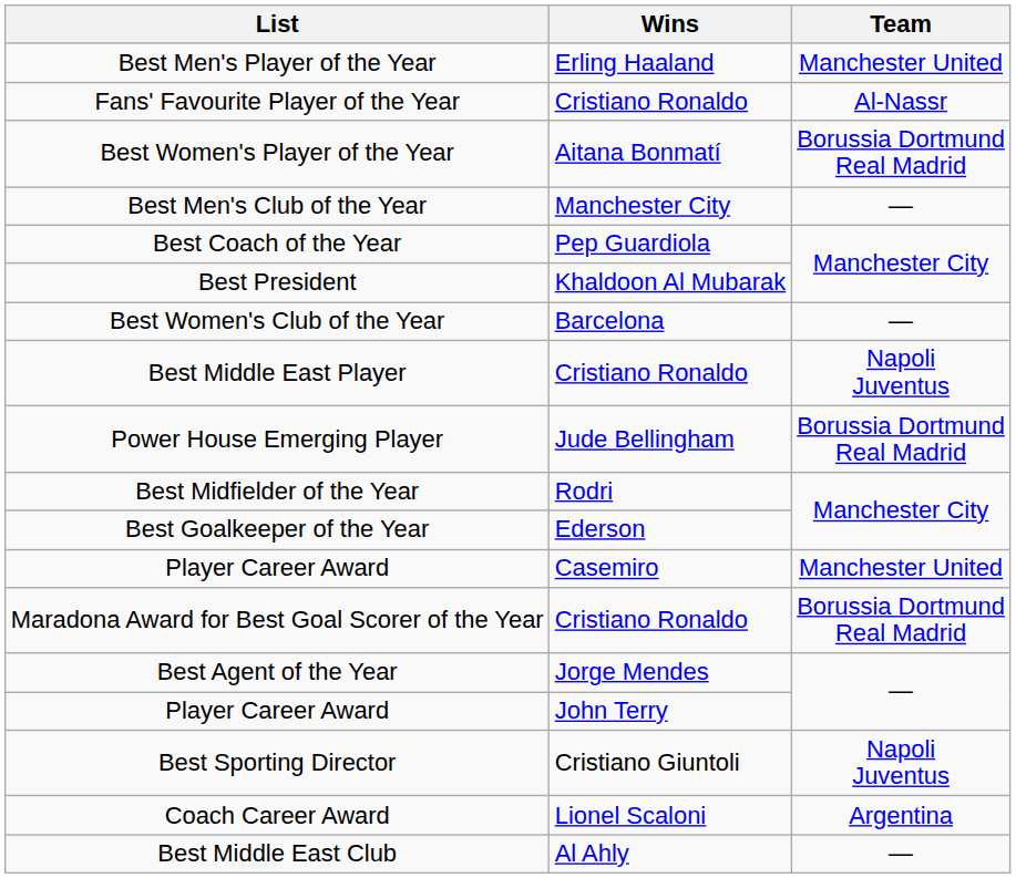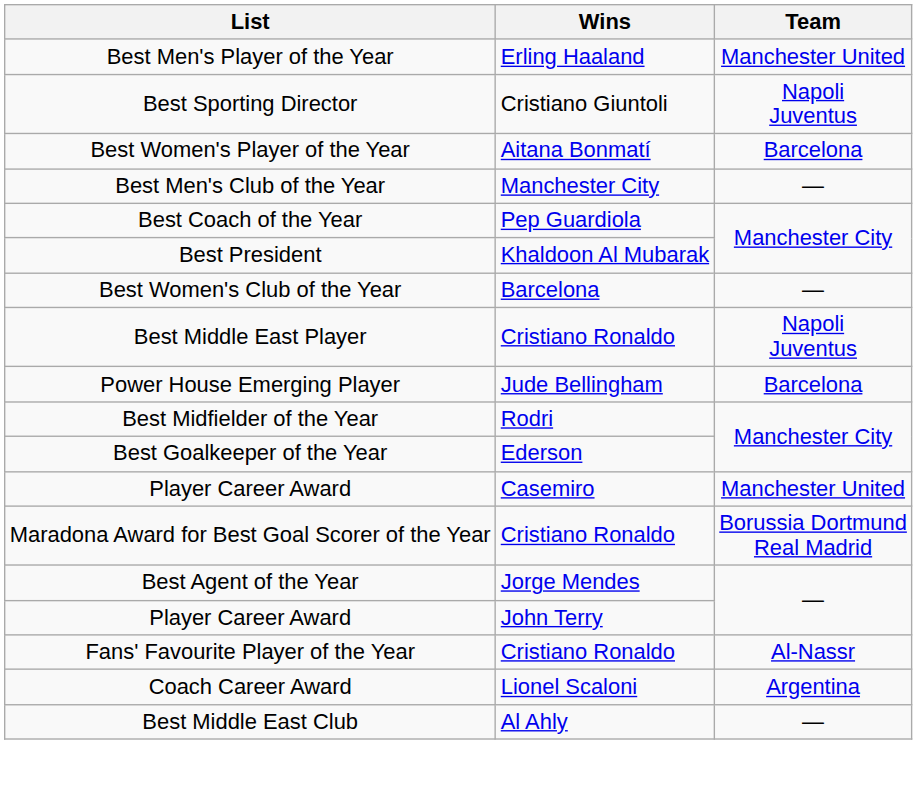 <table class="wikitable">
 <tr>
 <th>List</th>
 <th>Wins</th>
 <th>Team</th>
 </tr>
 <tr>
 <td rowspan="1" align="center">Best Men's Player of the Year</td>
 <td align="left"> <a href='#'>Erling Haaland</a></td>
 <td rowspan="1" align="center"> <a href='#'>Manchester United</a></td>
 </tr>
 <tr>
-<td rowspan="1" align="center">Fans' Favourite Player of the Year</td>
-<td align="left"> <a href='#'>Cristiano Ronaldo</a></td>
-<td rowspan="1" align="center"> <a href='#'>Al-Nassr</a></td>
+<td rowspan="1" align="center">Best Sporting Director</td>
+<td align="left"> Cristiano Giuntoli</td>
+<td rowspan="1" align="center"> <a href='#'>Napoli</a><br> <a href='#'>Juventus</a></td>
 </tr>
 <tr>
 <td rowspan="1" align="center">Best Women's Player of the Year</td>
 <td align="left"> <a href='#'>Aitana Bonmatí</a></td>
-<td rowspan="1" align="center"> <a href='#'>Borussia Dortmund</a><br> <a href='#'>Real Madrid</a></td>
+<td rowspan="1" align="center"> <a href='#'>Barcelona</a></td>
 </tr>
 <tr>
 <td rowspan="1" align="center">Best Men's Club of the Year</td>
 <td align="left"> <a href='#'>Manchester City</a></td>
 <td rowspan="1" align="center">—</td>
 </tr>
 <tr>
 <td rowspan="1" align="center">Best Coach of the Year</td>
 <td align="left"> <a href='#'>Pep Guardiola</a></td>
 <td rowspan="2" align="center"> <a href='#'>Manchester City</a></td>
 </tr>
 <tr>
 <td rowspan="1" align="center">Best President</td>
 <td align="left"> <a href='#'>Khaldoon Al Mubarak</a></td>
 </tr>
 <tr>
 <td rowspan="1" align="center">Best Women's Club of the Year</td>
 <td align="left"> <a href='#'>Barcelona</a></td>
 <td rowspan="1" align="center">—</td>
 </tr>
 <tr>
 <td rowspan="1" align="center">Best Middle East Player</td>
 <td align="left"> <a href='#'>Cristiano Ronaldo</a></td>
 <td rowspan="1" align="center"> <a href='#'>Napoli</a><br> <a href='#'>Juventus</a></td>
 </tr>
 <tr>
 <td rowspan="1" align="center">Power House Emerging Player</td>
 <td align="left"> <a href='#'>Jude Bellingham</a></td>
-<td rowspan="1" align="center"> <a href='#'>Borussia Dortmund</a><br> <a href='#'>Real Madrid</a></td>
+<td rowspan="1" align="center"> <a href='#'>Barcelona</a></td>
 </tr>
 <tr>
 <td rowspan="1" align="center">Best Midfielder of the Year</td>
 <td align="left"> <a href='#'>Rodri</a></td>
 <td rowspan="2" align="center"> <a href='#'>Manchester City</a></td>
 </tr>
 <tr>
 <td rowspan="1" align="center">Best Goalkeeper of the Year</td>
 <td align="left"> <a href='#'>Ederson</a></td>
 </tr>
 <tr>
 <td rowspan="1" align="center">Player Career Award</td>
 <td align="left"> <a href='#'>Casemiro</a></td>
 <td rowspan="1" align="center"> <a href='#'>Manchester United</a></td>
 </tr>
 <tr>
 <td rowspan="1" align="center">Maradona Award for Best Goal Scorer of the Year</td>
 <td align="left"> <a href='#'>Cristiano Ronaldo</a></td>
 <td rowspan="1" align="center"> <a href='#'>Borussia Dortmund</a><br> <a href='#'>Real Madrid</a></td>
 </tr>
 <tr>
 <td rowspan="1" align="center">Best Agent of the Year</td>
 <td align="left"> <a href='#'>Jorge Mendes</a></td>
 <td rowspan="2" align="center">—</td>
 </tr>
 <tr>
 <td rowspan="1" align="center">Player Career Award</td>
 <td align="left"> <a href='#'>John Terry</a></td>
 </tr>
 <tr>
-<td rowspan="1" align="center">Best Sporting Director</td>
-<td align="left"> Cristiano Giuntoli</td>
-<td rowspan="1" align="center"> <a href='#'>Napoli</a><br> <a href='#'>Juventus</a></td>
+<td rowspan="1" align="center">Fans' Favourite Player of the Year</td>
+<td align="left"> <a href='#'>Cristiano Ronaldo</a></td>
+<td rowspan="1" align="center"> <a href='#'>Al-Nassr</a></td>
 </tr>
 <tr>
 <td rowspan="1" align="center">Coach Career Award</td>
 <td align="left"> <a href='#'>Lionel Scaloni</a></td>
 <td rowspan="1" align="center"> <a href='#'>Argentina</a></td>
 </tr>
 <tr>
 <td rowspan="1" align="center">Best Middle East Club</td>
 <td align="left"> <a href='#'>Al Ahly</a></td>
 <td rowspan="1" align="center">—</td>
 </tr>
 </table>
